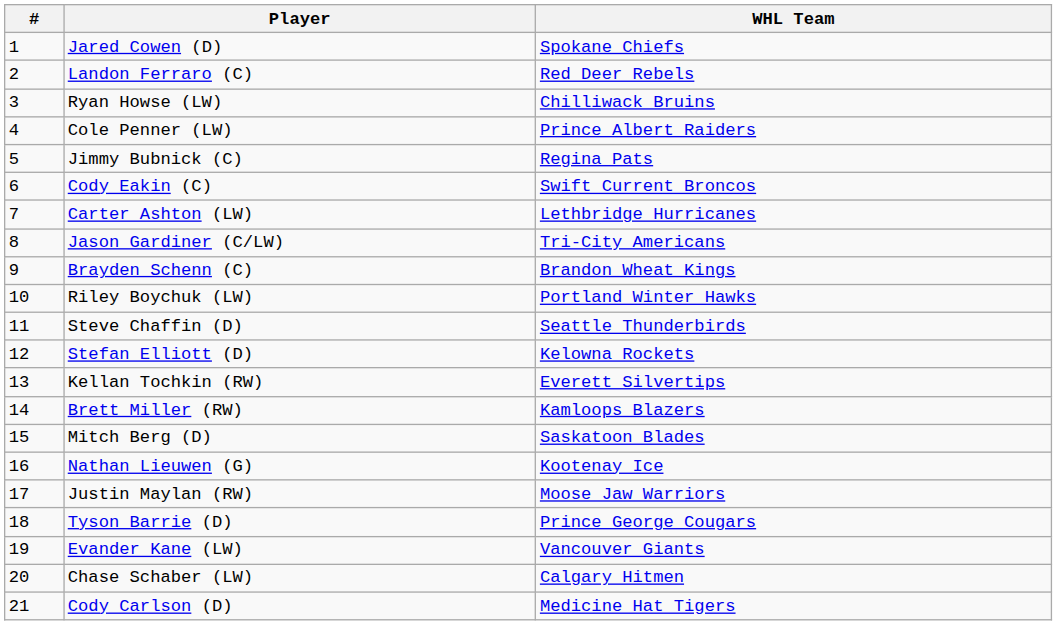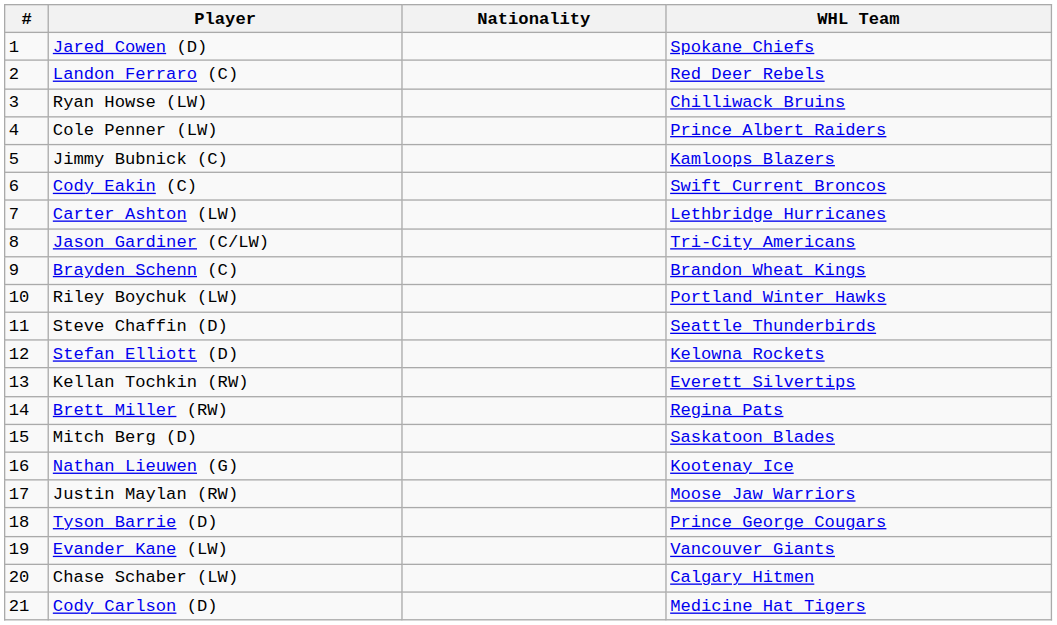 <table class="wikitable">
 <tr>
 <th bgcolor="#DDDDFF" width="2.75%">#</th>
 <th bgcolor="#DDDDFF" width="22.0%">Player</th>
+<th bgcolor="#DDDDFF" width="16.5%">Nationality</th>
 <th bgcolor="#DDDDFF" width="24.0%">WHL Team</th>
 </tr>
 <tr>
 <td>1</td>
 <td><a href='#'>Jared Cowen</a> (D)</td>
+<td></td>
 <td><a href='#'>Spokane Chiefs</a></td>
 </tr>
 <tr>
 <td>2</td>
 <td><a href='#'>Landon Ferraro</a> (C)</td>
+<td></td>
 <td><a href='#'>Red Deer Rebels</a></td>
 </tr>
 <tr>
 <td>3</td>
 <td>Ryan Howse (LW)</td>
+<td></td>
 <td><a href='#'>Chilliwack Bruins</a></td>
 </tr>
 <tr>
 <td>4</td>
 <td>Cole Penner (LW)</td>
+<td></td>
 <td><a href='#'>Prince Albert Raiders</a></td>
 </tr>
 <tr>
 <td>5</td>
 <td>Jimmy Bubnick (C)</td>
-<td><a href='#'>Regina Pats</a></td>
+<td></td>
+<td><a href='#'>Kamloops Blazers</a></td>
 </tr>
 <tr>
 <td>6</td>
 <td><a href='#'>Cody Eakin</a> (C)</td>
+<td></td>
 <td><a href='#'>Swift Current Broncos</a></td>
 </tr>
 <tr>
 <td>7</td>
 <td><a href='#'>Carter Ashton</a> (LW)</td>
+<td></td>
 <td><a href='#'>Lethbridge Hurricanes</a></td>
 </tr>
 <tr>
 <td>8</td>
 <td><a href='#'>Jason Gardiner</a> (C/LW)</td>
+<td></td>
 <td><a href='#'>Tri-City Americans</a></td>
 </tr>
 <tr>
 <td>9</td>
 <td><a href='#'>Brayden Schenn</a> (C)</td>
+<td></td>
 <td><a href='#'>Brandon Wheat Kings</a></td>
 </tr>
 <tr>
 <td>10</td>
 <td>Riley Boychuk (LW)</td>
+<td></td>
 <td><a href='#'>Portland Winter Hawks</a></td>
 </tr>
 <tr>
 <td>11</td>
 <td>Steve Chaffin (D)</td>
+<td></td>
 <td><a href='#'>Seattle Thunderbirds</a></td>
 </tr>
 <tr>
 <td>12</td>
 <td><a href='#'>Stefan Elliott</a> (D)</td>
+<td></td>
 <td><a href='#'>Kelowna Rockets</a></td>
 </tr>
 <tr>
 <td>13</td>
 <td>Kellan Tochkin (RW)</td>
+<td></td>
 <td><a href='#'>Everett Silvertips</a></td>
 </tr>
 <tr>
 <td>14</td>
 <td><a href='#'>Brett Miller</a> (RW)</td>
-<td><a href='#'>Kamloops Blazers</a></td>
+<td></td>
+<td><a href='#'>Regina Pats</a></td>
 </tr>
 <tr>
 <td>15</td>
 <td>Mitch Berg (D)</td>
+<td></td>
 <td><a href='#'>Saskatoon Blades</a></td>
 </tr>
 <tr>
 <td>16</td>
 <td><a href='#'>Nathan Lieuwen</a> (G)</td>
+<td></td>
 <td><a href='#'>Kootenay Ice</a></td>
 </tr>
 <tr>
 <td>17</td>
 <td>Justin Maylan (RW)</td>
+<td></td>
 <td><a href='#'>Moose Jaw Warriors</a></td>
 </tr>
 <tr>
 <td>18</td>
 <td><a href='#'>Tyson Barrie</a> (D)</td>
+<td></td>
 <td><a href='#'>Prince George Cougars</a></td>
 </tr>
 <tr>
 <td>19</td>
 <td><a href='#'>Evander Kane</a> (LW)</td>
+<td></td>
 <td><a href='#'>Vancouver Giants</a></td>
 </tr>
 <tr>
 <td>20</td>
 <td>Chase Schaber (LW)</td>
+<td></td>
 <td><a href='#'>Calgary Hitmen</a></td>
 </tr>
 <tr>
 <td>21</td>
 <td><a href='#'>Cody Carlson</a> (D)</td>
+<td></td>
 <td><a href='#'>Medicine Hat Tigers</a></td>
 </tr>
 </table>
